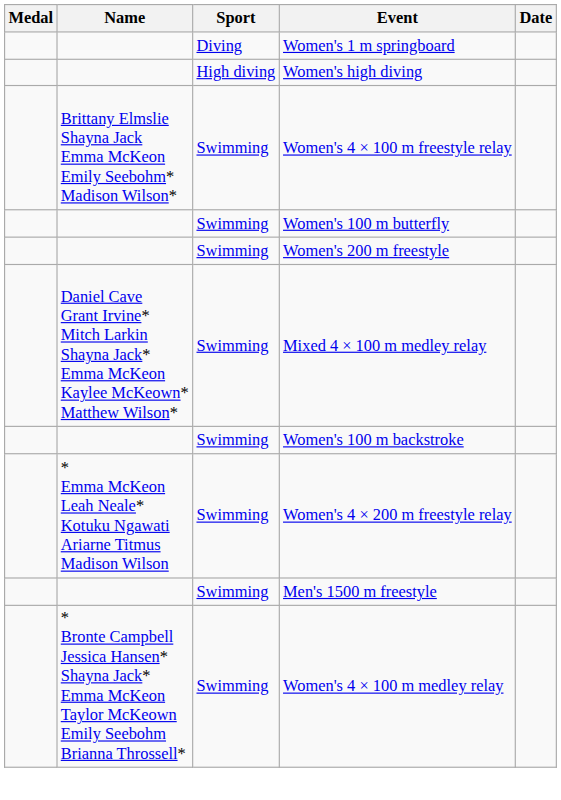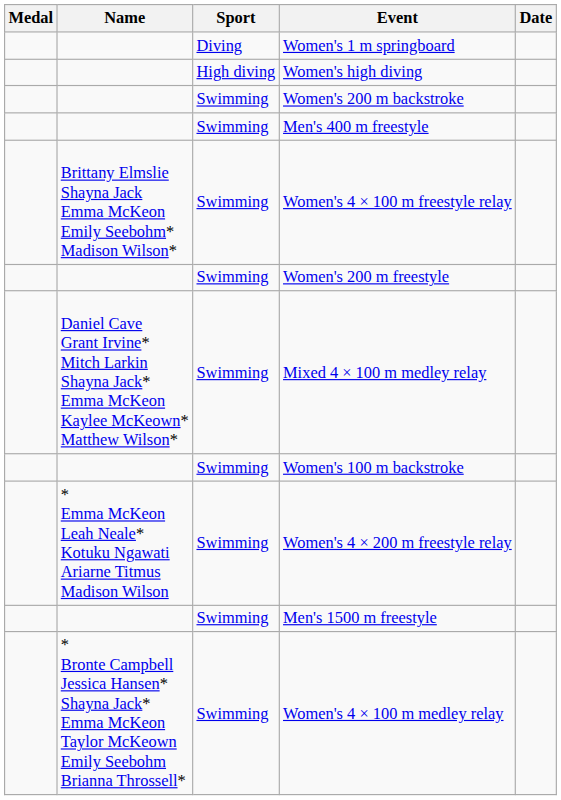 <table class="wikitable sortable" style="font-size:90%">
 <tr>
 <th>Medal</th>
 <th>Name</th>
 <th>Sport</th>
 <th>Event</th>
 <th>Date</th>
 </tr>
 <tr>
 <td></td>
 <td></td>
 <td><a href='#'>Diving</a></td>
 <td><a href='#'>Women's 1 m springboard</a></td>
 <td></td>
 </tr>
 <tr>
 <td></td>
 <td></td>
 <td><a href='#'>High diving</a></td>
 <td><a href='#'>Women's high diving</a></td>
 <td></td>
 </tr>
 <tr>
 <td></td>
-<td><br><a href='#'>Brittany Elmslie</a><br><a href='#'>Shayna Jack</a><br><a href='#'>Emma McKeon</a><br><a href='#'>Emily Seebohm</a>*<br><a href='#'>Madison Wilson</a>*</td>
+<td></td>
 <td><a href='#'>Swimming</a></td>
-<td><a href='#'>Women's 4 × 100 m freestyle relay</a></td>
+<td><a href='#'>Women's 200 m backstroke</a></td>
 <td></td>
 </tr>
 <tr>
 <td></td>
 <td></td>
 <td><a href='#'>Swimming</a></td>
-<td><a href='#'>Women's 100 m butterfly</a></td>
+<td><a href='#'>Men's 400 m freestyle</a></td>
+<td></td>
+</tr>
+<tr>
+<td></td>
+<td><br><a href='#'>Brittany Elmslie</a><br><a href='#'>Shayna Jack</a><br><a href='#'>Emma McKeon</a><br><a href='#'>Emily Seebohm</a>*<br><a href='#'>Madison Wilson</a>*</td>
+<td><a href='#'>Swimming</a></td>
+<td><a href='#'>Women's 4 × 100 m freestyle relay</a></td>
 <td></td>
 </tr>
 <tr>
 <td></td>
 <td></td>
 <td><a href='#'>Swimming</a></td>
 <td><a href='#'>Women's 200 m freestyle</a></td>
 <td></td>
 </tr>
 <tr>
 <td></td>
 <td><br><a href='#'>Daniel Cave</a><br><a href='#'>Grant Irvine</a>*<br><a href='#'>Mitch Larkin</a><br><a href='#'>Shayna Jack</a>*<br><a href='#'>Emma McKeon</a><br><a href='#'>Kaylee McKeown</a>*<br><a href='#'>Matthew Wilson</a>*</td>
 <td><a href='#'>Swimming</a></td>
 <td><a href='#'>Mixed 4 × 100 m medley relay</a></td>
 <td></td>
 </tr>
 <tr>
 <td></td>
 <td></td>
 <td><a href='#'>Swimming</a></td>
 <td><a href='#'>Women's 100 m backstroke</a></td>
 <td></td>
 </tr>
 <tr>
 <td></td>
 <td>*<br><a href='#'>Emma McKeon</a><br><a href='#'>Leah Neale</a>*<br><a href='#'>Kotuku Ngawati</a><br><a href='#'>Ariarne Titmus</a><br><a href='#'>Madison Wilson</a></td>
 <td><a href='#'>Swimming</a></td>
 <td><a href='#'>Women's 4 × 200 m freestyle relay</a></td>
 <td></td>
 </tr>
 <tr>
 <td></td>
 <td></td>
 <td><a href='#'>Swimming</a></td>
 <td><a href='#'>Men's 1500 m freestyle</a></td>
 <td></td>
 </tr>
 <tr>
 <td></td>
 <td>*<br><a href='#'>Bronte Campbell</a><br><a href='#'>Jessica Hansen</a>*<br><a href='#'>Shayna Jack</a>*<br><a href='#'>Emma McKeon</a><br><a href='#'>Taylor McKeown</a><br><a href='#'>Emily Seebohm</a><br><a href='#'>Brianna Throssell</a>*</td>
 <td><a href='#'>Swimming</a></td>
 <td><a href='#'>Women's 4 × 100 m medley relay</a></td>
 <td></td>
 </tr>
 </table>
